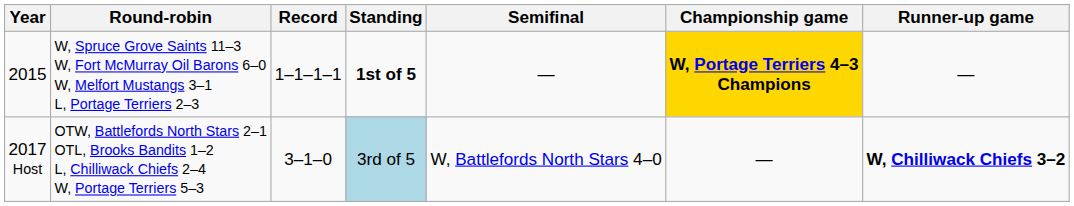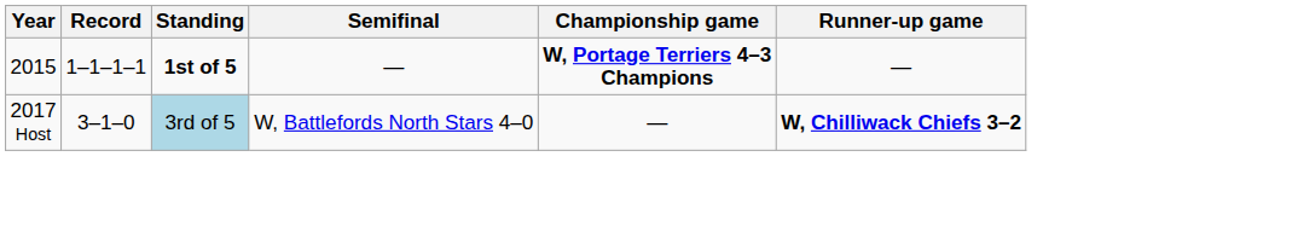 <table class="wikitable" style="text-align:center">
 <tr>
 <th>Year</th>
-<th>Round-robin</th>
 <th>Record</th>
 <th>Standing</th>
 <th>Semifinal</th>
 <th>Championship game</th>
 <th>Runner-up game</th>
 </tr>
 <tr>
 <td>2015</td>
-<td align=left><small>W, <a href='#'>Spruce Grove Saints</a> 11–3<br>W, <a href='#'>Fort McMurray Oil Barons</a> 6–0<br>W, <a href='#'>Melfort Mustangs</a> 3–1<br>L, <a href='#'>Portage Terriers</a> 2–3</small></td>
 <td>1–1–1–1</td>
 <td><strong>1st of 5</strong></td>
 <td>—</td>
-<td style="background: gold;"><strong>W, <a href='#'>Portage Terriers</a> 4–3<br>Champions</strong></td>
+<td><strong>W, <a href='#'>Portage Terriers</a> 4–3<br>Champions</strong></td>
 <td>—</td>
 </tr>
 <tr>
 <td>2017<br><small>Host</small></td>
-<td align=left><small>OTW, <a href='#'>Battlefords North Stars</a> 2–1<br>OTL, <a href='#'>Brooks Bandits</a> 1–2<br>L, <a href='#'>Chilliwack Chiefs</a> 2–4<br>W, <a href='#'>Portage Terriers</a> 5–3</small></td>
 <td>3–1–0</td>
 <td style="background: lightblue;">3rd of 5</td>
 <td>W, <a href='#'>Battlefords North Stars</a> 4–0</td>
 <td>—</td>
 <td><strong>W, <a href='#'>Chilliwack Chiefs</a> 3–2</strong></td>
 </tr>
 </table>
